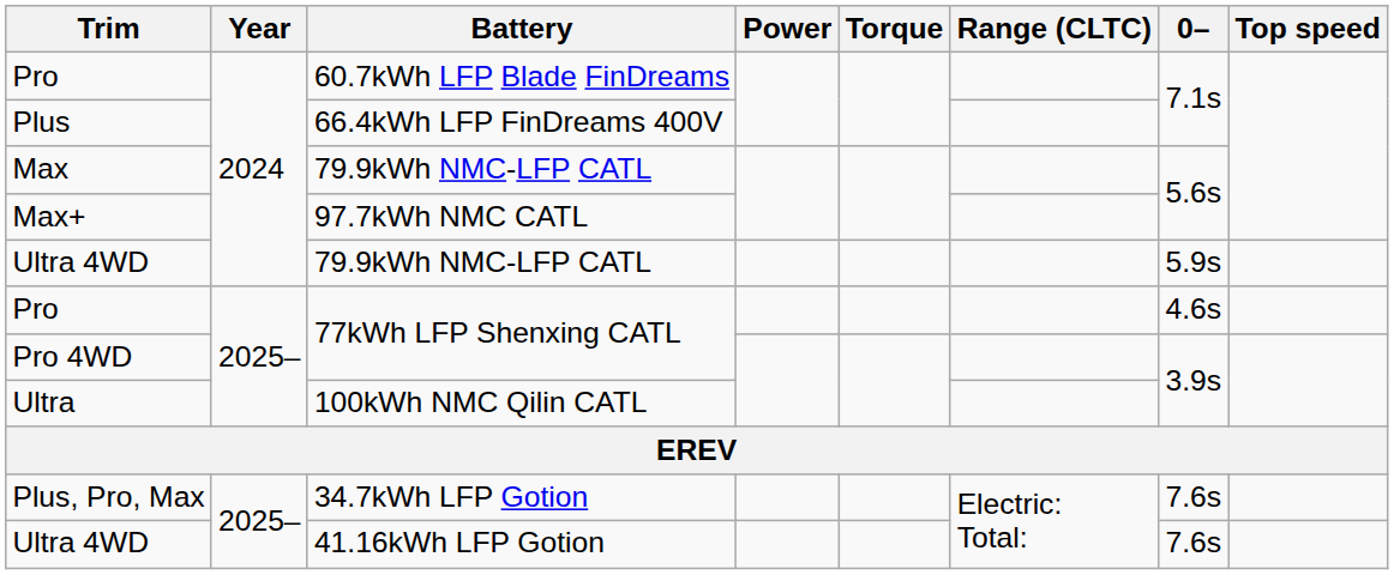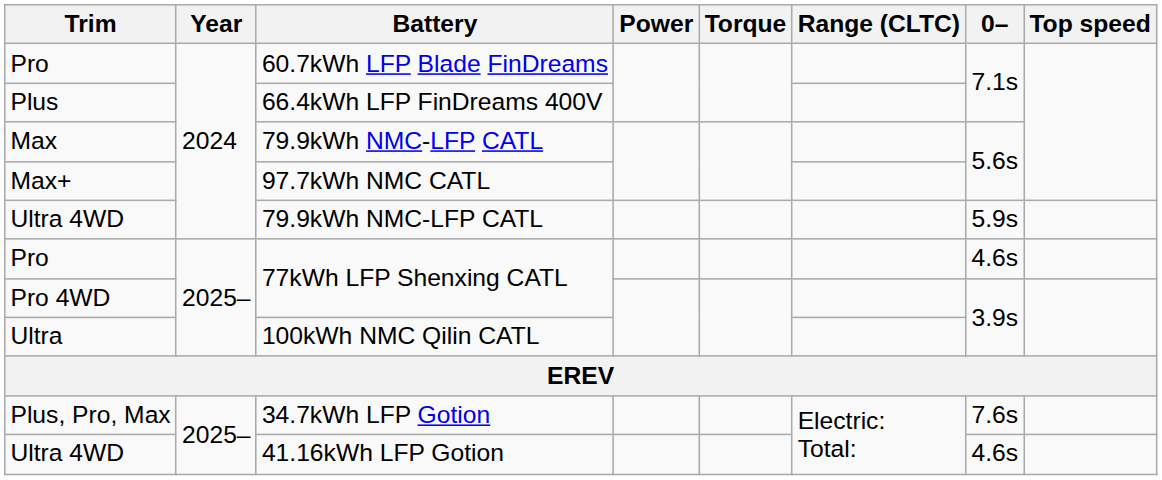 <table class="wikitable">
 <tr>
 <th>Trim</th>
 <th>Year</th>
 <th>Battery</th>
 <th>Power</th>
 <th>Torque</th>
 <th>Range (CLTC)</th>
 <th>0–</th>
 <th>Top speed</th>
 </tr>
 <tr>
 <td>Pro</td>
 <td rowspan="5">2024</td>
 <td>60.7kWh <a href='#'>LFP</a> <a href='#'>Blade</a> <a href='#'>FinDreams</a></td>
 <td rowspan="2"></td>
 <td rowspan="2"></td>
 <td></td>
 <td rowspan="2">7.1s</td>
 <td rowspan="4"></td>
 </tr>
 <tr>
 <td>Plus</td>
 <td>66.4kWh LFP FinDreams 400V</td>
 <td></td>
 </tr>
 <tr>
 <td>Max</td>
 <td>79.9kWh <a href='#'>NMC</a>-<a href='#'>LFP</a> <a href='#'>CATL</a></td>
 <td rowspan="2"></td>
 <td rowspan="2"></td>
 <td></td>
 <td rowspan="2">5.6s</td>
 </tr>
 <tr>
 <td>Max+</td>
 <td>97.7kWh NMC CATL</td>
 <td></td>
 </tr>
 <tr>
 <td>Ultra 4WD</td>
 <td>79.9kWh NMC-LFP CATL</td>
 <td></td>
 <td></td>
 <td></td>
 <td>5.9s</td>
 <td></td>
 </tr>
 <tr>
 <td>Pro</td>
 <td rowspan="3">2025–</td>
 <td rowspan="2">77kWh LFP Shenxing CATL</td>
 <td></td>
 <td></td>
 <td></td>
 <td>4.6s</td>
 <td></td>
 </tr>
 <tr>
 <td>Pro 4WD</td>
 <td rowspan="2"></td>
 <td rowspan="2"></td>
 <td></td>
 <td rowspan="2">3.9s</td>
 <td rowspan="2"></td>
 </tr>
 <tr>
 <td>Ultra</td>
 <td>100kWh NMC Qilin CATL</td>
 <td></td>
 </tr>
 <tr>
 <th colspan="8">EREV</th>
 </tr>
 <tr>
 <td>Plus, Pro, Max</td>
 <td rowspan="2">2025–</td>
 <td>34.7kWh LFP <a href='#'>Gotion</a></td>
 <td></td>
 <td></td>
 <td rowspan="2">Electric: <br>Total: </td>
 <td>7.6s</td>
 <td></td>
 </tr>
 <tr>
 <td>Ultra 4WD</td>
 <td>41.16kWh LFP Gotion</td>
 <td></td>
 <td></td>
-<td>7.6s</td>
+<td>4.6s</td>
 <td></td>
 </tr>
 </table>
